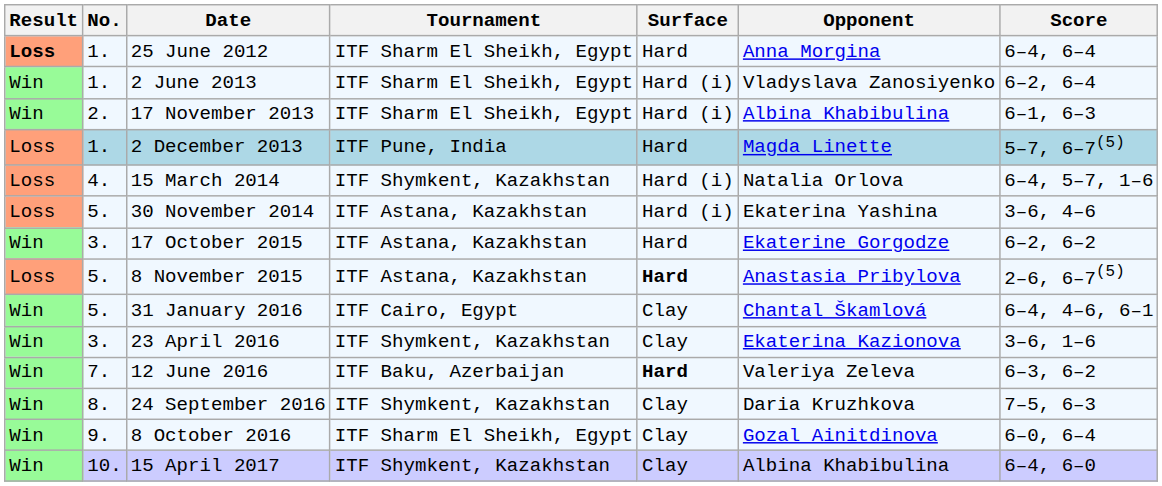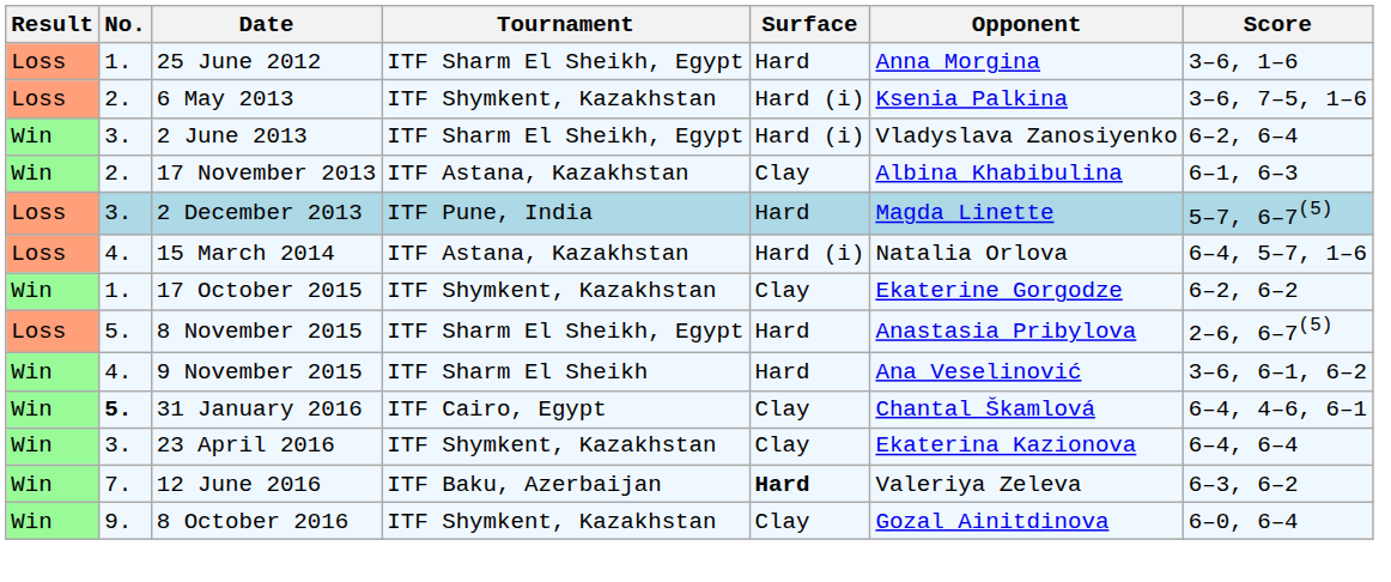 <table class="sortable wikitable">
 <tr>
 <th>Result</th>
 <th>No.</th>
 <th>Date</th>
 <th>Tournament</th>
 <th>Surface</th>
 <th>Opponent</th>
 <th class="unsortable">Score</th>
 </tr>
 <tr style="background:#f0f8ff;">
-<td style="background:#ffa07a;"><strong>Loss</strong></td>
+<td style="background:#ffa07a;">Loss</td>
 <td>1.</td>
 <td>25 June 2012</td>
 <td>ITF Sharm El Sheikh, Egypt</td>
 <td>Hard</td>
 <td> <a href='#'>Anna Morgina</a></td>
-<td>6–4, 6–4</td>
+<td>3–6, 1–6</td>
+</tr>
+<tr style="background:#f0f8ff;">
+<td style="background:#ffa07a;">Loss</td>
+<td>2.</td>
+<td>6 May 2013</td>
+<td>ITF Shymkent, Kazakhstan</td>
+<td>Hard (i)</td>
+<td> <a href='#'>Ksenia Palkina</a></td>
+<td>3–6, 7–5, 1–6</td>
 </tr>
 <tr style="background:#f0f8ff;">
 <td style="background:#98fb98;">Win</td>
-<td>1.</td>
+<td>3.</td>
 <td>2 June 2013</td>
 <td>ITF Sharm El Sheikh, Egypt</td>
 <td>Hard (i)</td>
 <td> Vladyslava Zanosiyenko</td>
 <td>6–2, 6–4</td>
 </tr>
 <tr style="background:#f0f8ff;">
 <td style="background:#98fb98;">Win</td>
 <td>2.</td>
 <td>17 November 2013</td>
-<td>ITF Sharm El Sheikh, Egypt</td>
-<td>Hard (i)</td>
+<td>ITF Astana, Kazakhstan</td>
+<td>Clay</td>
 <td> <a href='#'>Albina Khabibulina</a></td>
 <td>6–1, 6–3</td>
 </tr>
 <tr style="background:lightblue;">
 <td style="background:#ffa07a;">Loss</td>
-<td>1.</td>
+<td>3.</td>
 <td>2 December 2013</td>
 <td>ITF Pune, India</td>
 <td>Hard</td>
 <td> <a href='#'>Magda Linette</a></td>
 <td>5–7, 6–7<sup>(5)</sup></td>
 </tr>
 <tr style="background:#f0f8ff;">
 <td style="background:#ffa07a;">Loss</td>
 <td>4.</td>
 <td>15 March 2014</td>
-<td>ITF Shymkent, Kazakhstan</td>
+<td>ITF Astana, Kazakhstan</td>
 <td>Hard (i)</td>
 <td> Natalia Orlova</td>
 <td>6–4, 5–7, 1–6</td>
 </tr>
 <tr style="background:#f0f8ff;">
-<td style="background:#ffa07a;">Loss</td>
-<td>5.</td>
-<td>30 November 2014</td>
-<td>ITF Astana, Kazakhstan</td>
-<td>Hard (i)</td>
-<td> Ekaterina Yashina</td>
-<td>3–6, 4–6</td>
-</tr>
-<tr style="background:#f0f8ff;">
 <td style="background:#98fb98;">Win</td>
-<td>3.</td>
+<td>1.</td>
 <td>17 October 2015</td>
-<td>ITF Astana, Kazakhstan</td>
-<td>Hard</td>
+<td>ITF Shymkent, Kazakhstan</td>
+<td>Clay</td>
 <td> <a href='#'>Ekaterine Gorgodze</a></td>
 <td>6–2, 6–2</td>
 </tr>
 <tr style="background:#f0f8ff;">
 <td style="background:#ffa07a;">Loss</td>
 <td>5.</td>
 <td>8 November 2015</td>
-<td>ITF Astana, Kazakhstan</td>
-<td><strong>Hard</strong></td>
+<td>ITF Sharm El Sheikh, Egypt</td>
+<td>Hard</td>
 <td> <a href='#'>Anastasia Pribylova</a></td>
 <td>2–6, 6–7<sup>(5)</sup></td>
 </tr>
 <tr style="background:#f0f8ff;">
 <td style="background:#98fb98;">Win</td>
-<td>5.</td>
+<td>4.</td>
+<td>9 November 2015</td>
+<td>ITF Sharm El Sheikh</td>
+<td>Hard</td>
+<td> <a href='#'>Ana Veselinović</a></td>
+<td>3–6, 6–1, 6–2</td>
+</tr>
+<tr style="background:#f0f8ff;">
+<td style="background:#98fb98;">Win</td>
+<td><strong>5.</strong></td>
 <td>31 January 2016</td>
 <td>ITF Cairo, Egypt</td>
 <td>Clay</td>
 <td> <a href='#'>Chantal Škamlová</a></td>
 <td>6–4, 4–6, 6–1</td>
 </tr>
 <tr style="background:#f0f8ff;">
 <td style="background:#98fb98;">Win</td>
 <td>3.</td>
 <td>23 April 2016</td>
 <td>ITF Shymkent, Kazakhstan</td>
 <td>Clay</td>
 <td> <a href='#'>Ekaterina Kazionova</a></td>
-<td>3–6, 1–6</td>
+<td>6–4, 6–4</td>
 </tr>
 <tr style="background:#f0f8ff;">
 <td style="background:#98fb98;">Win</td>
 <td>7.</td>
 <td>12 June 2016</td>
 <td>ITF Baku, Azerbaijan</td>
 <td><strong>Hard</strong></td>
 <td> Valeriya Zeleva</td>
 <td>6–3, 6–2</td>
 </tr>
 <tr style="background:#f0f8ff;">
 <td style="background:#98fb98;">Win</td>
-<td>8.</td>
-<td>24 September 2016</td>
-<td>ITF Shymkent, Kazakhstan</td>
-<td>Clay</td>
-<td> Daria Kruzhkova</td>
-<td>7–5, 6–3</td>
-</tr>
-<tr style="background:#f0f8ff;">
-<td style="background:#98fb98;">Win</td>
 <td>9.</td>
 <td>8 October 2016</td>
-<td>ITF Sharm El Sheikh, Egypt</td>
+<td>ITF Shymkent, Kazakhstan</td>
 <td>Clay</td>
 <td> <a href='#'>Gozal Ainitdinova</a></td>
 <td>6–0, 6–4</td>
 </tr>
-<tr style="background:#ccccff;">
-<td style="background:#98fb98;">Win</td>
-<td>10.</td>
-<td>15 April 2017</td>
-<td>ITF Shymkent, Kazakhstan</td>
-<td>Clay</td>
-<td> Albina Khabibulina</td>
-<td>6–4, 6–0</td>
-</tr>
 </table>
